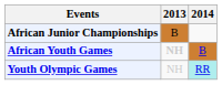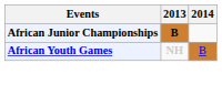 <table class="wikitable" style="font-size: 90%; text-align:center">
 <tr>
 <th>Events</th>
 <th>2013</th>
 <th>2014</th>
 </tr>
 <tr>
 <td bgcolor="#ECF2FF"; align="left"><strong>African Junior Championships</strong></td>
-<td bgcolor=CD7F32>B</td>
+<td bgcolor=CD7F32><strong>B</strong></td>
 </tr>
 <tr>
 <td bgcolor="#ECF2FF"; align="left"><strong><a href='#'>African Youth Games</a></strong></td>
 <td style=color:#ccc><strong>NH</strong></td>
 <td bgcolor=CD7F32><a href='#'>B</a></td>
 </tr>
-<tr>
-<td bgcolor="#ECF2FF"; align="left"><strong><a href='#'>Youth Olympic Games</a></strong></td>
-<td style=color:#ccc>NH</td>
-<td bgcolor=AFEEEE><a href='#'>RR</a></td>
-</tr>
 </table>
